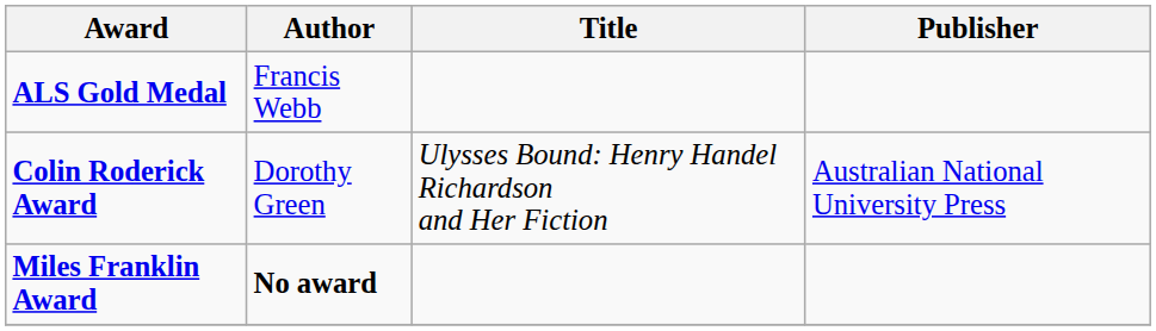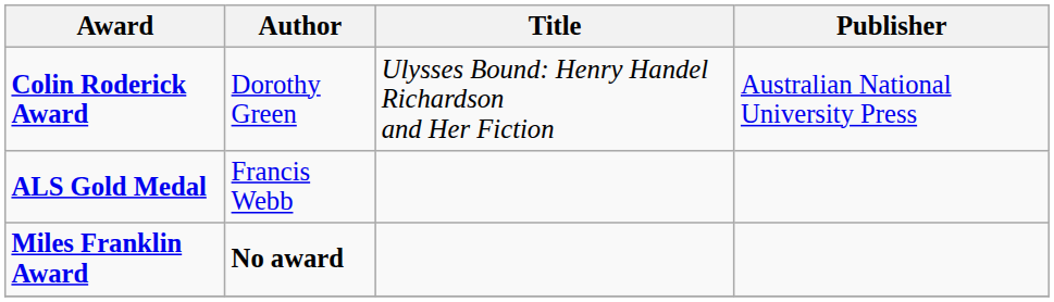 <table class="wikitable" width=100%>
 <tr>
 <th>Award</th>
 <th>Author</th>
 <th>Title</th>
 <th>Publisher</th>
 </tr>
 <tr>
+<td><strong><a href='#'>Colin Roderick Award</a></strong></td>
+<td><a href='#'>Dorothy Green</a></td>
+<td><em>Ulysses Bound: Henry Handel Richardson<br>and Her Fiction</em></td>
+<td><a href='#'>Australian National University Press</a></td>
+</tr>
+<tr>
 <td><strong><a href='#'>ALS Gold Medal</a></strong></td>
 <td><a href='#'>Francis Webb</a></td>
 <td></td>
 <td></td>
-</tr>
-<tr>
-<td><strong><a href='#'>Colin Roderick Award</a></strong></td>
-<td><a href='#'>Dorothy Green</a></td>
-<td><em>Ulysses Bound: Henry Handel Richardson<br>and Her Fiction</em></td>
-<td><a href='#'>Australian National University Press</a></td>
 </tr>
 <tr>
 <td><strong><a href='#'>Miles Franklin Award</a></strong></td>
 <td><strong>No award</strong></td>
 <td></td>
 <td></td>
 </tr>
 <tr>
 </tr>
 </table>
